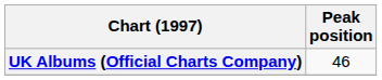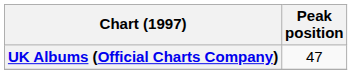 <table class="wikitable sortable plainrowheaders" style="text-align:center;">
 <tr>
 <th>Chart (1997)</th>
 <th>Peak<br>position</th>
 </tr>
 <tr>
 <th scope="row"><a href='#'>UK Albums</a> (<a href='#'>Official Charts Company</a>)</th>
-<td>46</td>
+<td>47</td>
 </tr>
 <tr>
 </tr>
 </table>
